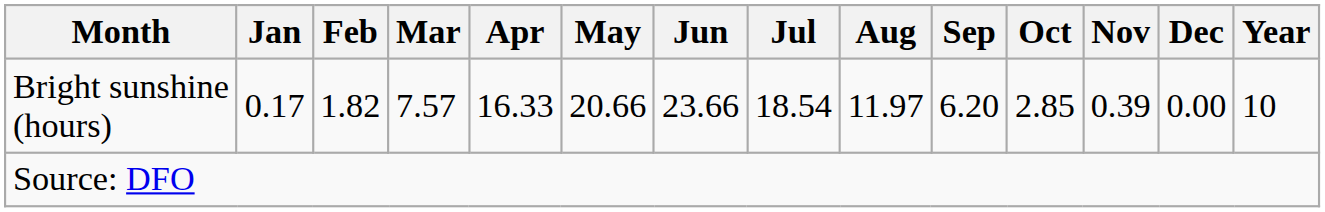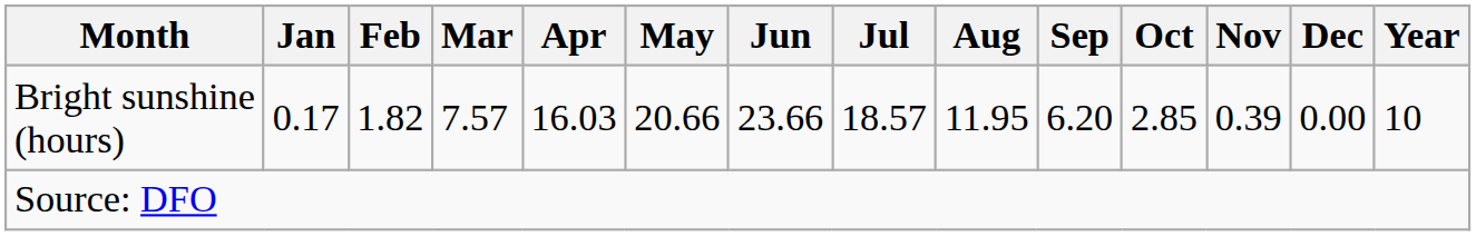 <table class="wikitable">
 <tr>
 <th>Month</th>
 <th>Jan</th>
 <th>Feb</th>
 <th>Mar</th>
 <th>Apr</th>
 <th>May</th>
 <th>Jun</th>
 <th>Jul</th>
 <th>Aug</th>
 <th>Sep</th>
 <th>Oct</th>
 <th>Nov</th>
 <th>Dec</th>
 <th>Year</th>
 </tr>
 <tr>
 <td>Bright sunshine<br>(hours)</td>
 <td>0.17</td>
 <td>1.82</td>
 <td>7.57</td>
-<td>16.33</td>
+<td>16.03</td>
 <td>20.66</td>
 <td>23.66</td>
-<td>18.54</td>
-<td>11.97</td>
+<td>18.57</td>
+<td>11.95</td>
 <td>6.20</td>
 <td>2.85</td>
 <td>0.39</td>
 <td>0.00</td>
 <td>10</td>
 </tr>
 <tr>
 <td colspan="14">Source: <a href='#'>DFO</a></td>
 </tr>
 </table>
